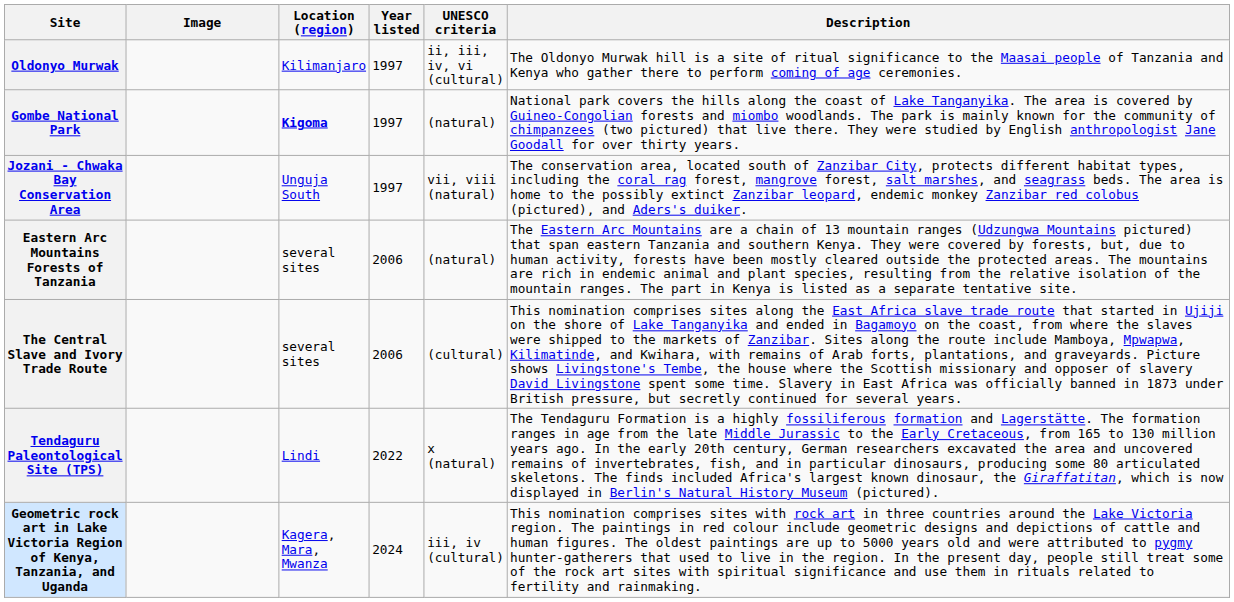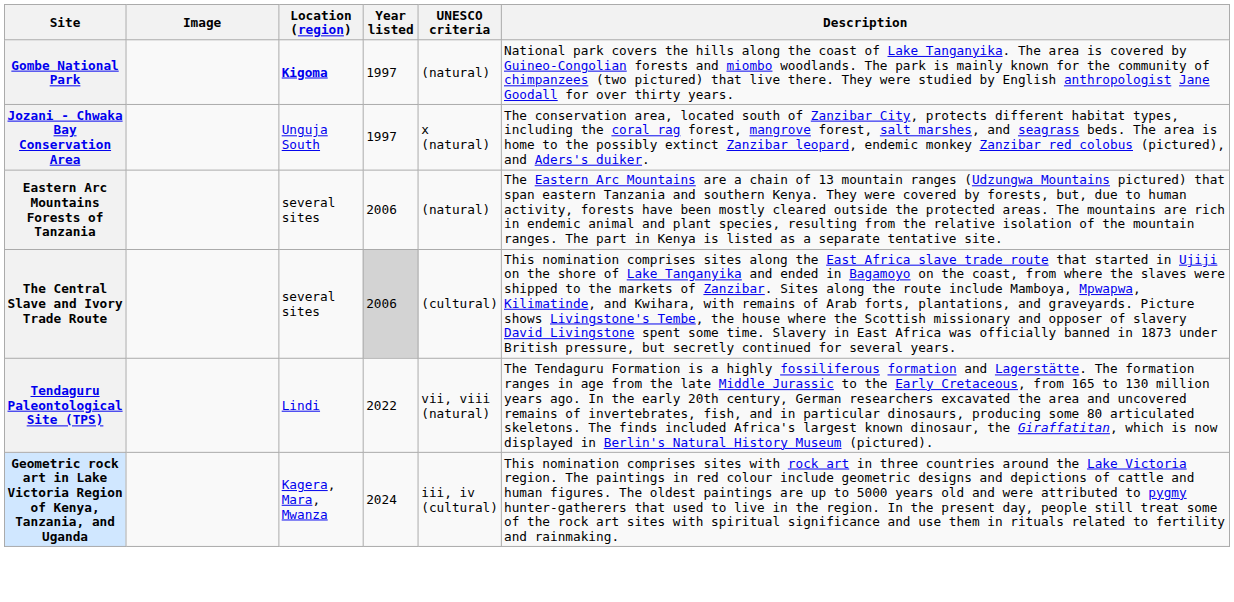 <table class="wikitable sortable plainrowheaders">
 <tr>
 <th style="width:100px;" scope="col">Site</th>
 <th class="unsortable" style="width:150px;" scope="col">Image</th>
 <th style="width:80px;" scope="col">Location (<a href='#'>region</a>)</th>
 <th style="width:50px;" scope="col">Year listed</th>
 <th style="width:60px;" scope="col">UNESCO criteria</th>
 <th scope="col" class="unsortable">Description</th>
-</tr>
-<tr>
-<th scope="row"><a href='#'>Oldonyo Murwak</a></th>
-<td></td>
-<td><a href='#'>Kilimanjaro</a></td>
-<td>1997</td>
-<td>ii, iii, iv, vi (cultural)</td>
-<td>The Oldonyo Murwak hill is a site of ritual significance to the <a href='#'>Maasai people</a> of Tanzania and Kenya who gather there to perform <a href='#'>coming of age</a> ceremonies.</td>
 </tr>
 <tr>
 <th scope="row"><a href='#'>Gombe National Park</a></th>
 <td></td>
 <td><strong><a href='#'>Kigoma</a></strong></td>
 <td>1997</td>
 <td>(natural)</td>
 <td>National park covers the hills along the coast of <a href='#'>Lake Tanganyika</a>. The area is covered by <a href='#'>Guineo-Congolian</a> forests and <a href='#'>miombo</a> woodlands. The park is mainly known for the community of <a href='#'>chimpanzees</a> (two pictured) that live there. They were studied by English <a href='#'>anthropologist</a> <a href='#'>Jane Goodall</a> for over thirty years.</td>
 </tr>
 <tr>
 <th scope="row"><a href='#'>Jozani - Chwaka Bay Conservation Area</a></th>
 <td></td>
 <td><a href='#'>Unguja South</a></td>
 <td>1997</td>
-<td>vii, viii (natural)</td>
+<td>x (natural)</td>
 <td>The conservation area, located south of <a href='#'>Zanzibar City</a>, protects different habitat types, including the <a href='#'>coral rag</a> forest, <a href='#'>mangrove</a> forest, <a href='#'>salt marshes</a>, and <a href='#'>seagrass</a> beds. The area is home to the possibly extinct <a href='#'>Zanzibar leopard</a>, endemic monkey <a href='#'>Zanzibar red colobus</a> (pictured), and <a href='#'>Aders's duiker</a>.</td>
 </tr>
 <tr>
 <th scope="row">Eastern Arc Mountains Forests of Tanzania</th>
 <td></td>
 <td>several sites</td>
 <td>2006</td>
 <td>(natural)</td>
 <td>The <a href='#'>Eastern Arc Mountains</a> are a chain of 13 mountain ranges (<a href='#'>Udzungwa Mountains</a> pictured) that span eastern Tanzania and southern Kenya. They were covered by forests, but, due to human activity, forests have been mostly cleared outside the protected areas. The mountains are rich in endemic animal and plant species, resulting from the relative isolation of the mountain ranges. The part in Kenya is listed as a separate tentative site.</td>
 </tr>
 <tr>
 <th scope="row">The Central Slave and Ivory Trade Route</th>
 <td></td>
 <td>several sites</td>
-<td>2006</td>
+<td style="background: lightgrey;">2006</td>
 <td>(cultural)</td>
 <td>This nomination comprises sites along the <a href='#'>East Africa slave trade route</a> that started in <a href='#'>Ujiji</a> on the shore of <a href='#'>Lake Tanganyika</a> and ended in <a href='#'>Bagamoyo</a> on the coast, from where the slaves were shipped to the markets of <a href='#'>Zanzibar</a>. Sites along the route include Mamboya, <a href='#'>Mpwapwa</a>, <a href='#'>Kilimatinde</a>, and Kwihara, with remains of Arab forts, plantations, and graveyards. Picture shows <a href='#'>Livingstone's Tembe</a>, the house where the Scottish missionary and opposer of slavery <a href='#'>David Livingstone</a> spent some time. Slavery in East Africa was officially banned in 1873 under British pressure, but secretly continued for several years.</td>
 </tr>
 <tr>
 <th scope="row"><a href='#'>Tendaguru Paleontological Site (TPS)</a></th>
 <td></td>
 <td><a href='#'>Lindi</a></td>
 <td>2022</td>
-<td>x (natural)</td>
+<td>vii, viii (natural)</td>
 <td>The Tendaguru Formation is a highly <a href='#'>fossiliferous</a> <a href='#'>formation</a> and <a href='#'>Lagerstätte</a>. The formation ranges in age from the late <a href='#'>Middle Jurassic</a> to the <a href='#'>Early Cretaceous</a>, from 165 to 130 million years ago. In the early 20th century, German researchers excavated the area and uncovered remains of invertebrates, fish, and in particular dinosaurs, producing some 80 articulated skeletons. The finds included Africa's largest known dinosaur, the <em><a href='#'>Giraffatitan</a></em>, which is now displayed in <a href='#'>Berlin's Natural History Museum</a> (pictured).</td>
 </tr>
 <tr>
 <th scope="row" style="background:#D0E7FF;">Geometric rock art in Lake Victoria Region of Kenya, Tanzania, and Uganda</th>
 <td></td>
 <td><a href='#'>Kagera</a>, <a href='#'>Mara</a>, <a href='#'>Mwanza</a></td>
 <td>2024</td>
 <td>iii, iv (cultural)</td>
 <td>This nomination comprises sites with <a href='#'>rock art</a> in three countries around the <a href='#'>Lake Victoria</a> region. The paintings in red colour include geometric designs and depictions of cattle and human figures. The oldest paintings are up to 5000 years old and were attributed to <a href='#'>pygmy</a> hunter-gatherers that used to live in the region. In the present day, people still treat some of the rock art sites with spiritual significance and use them in rituals related to fertility and rainmaking.</td>
 </tr>
 </table>
